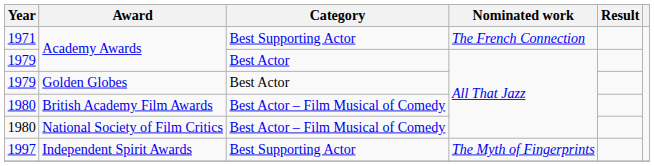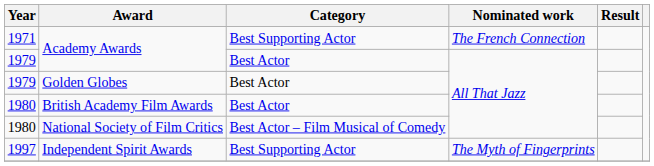 <table class="wikitable sortable">
 <tr>
 <th>Year</th>
 <th>Award</th>
 <th>Category</th>
 <th>Nominated work</th>
 <th>Result</th>
 <th></th>
 </tr>
 <tr>
 <td><a href='#'>1971</a></td>
 <td rowspan=2><a href='#'>Academy Awards</a></td>
 <td><a href='#'>Best Supporting Actor</a></td>
 <td><em><a href='#'>The French Connection</a></em></td>
 <td></td>
 <td rowspan=6></td>
 </tr>
 <tr>
 <td><a href='#'>1979</a></td>
 <td><a href='#'>Best Actor</a></td>
 <td rowspan=4><em><a href='#'>All That Jazz</a></em></td>
 <td></td>
 </tr>
 <tr>
 <td><a href='#'>1979</a></td>
 <td><a href='#'>Golden Globes</a></td>
 <td>Best Actor</td>
 <td></td>
 </tr>
 <tr>
 <td><a href='#'>1980</a></td>
 <td><a href='#'>British Academy Film Awards</a></td>
-<td><a href='#'>Best Actor – Film Musical of Comedy</a></td>
+<td><a href='#'>Best Actor</a></td>
 <td></td>
 </tr>
 <tr>
 <td>1980</td>
 <td><a href='#'>National Society of Film Critics</a></td>
 <td><a href='#'>Best Actor – Film Musical of Comedy</a></td>
 <td></td>
 </tr>
 <tr>
 <td><a href='#'>1997</a></td>
 <td><a href='#'>Independent Spirit Awards</a></td>
 <td><a href='#'>Best Supporting Actor</a></td>
 <td><em><a href='#'>The Myth of Fingerprints</a></em></td>
 <td></td>
 </tr>
 <tr>
 </tr>
 </table>
